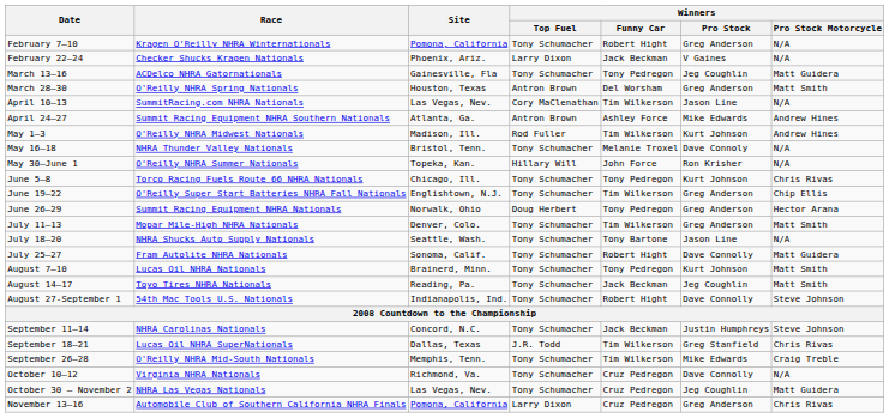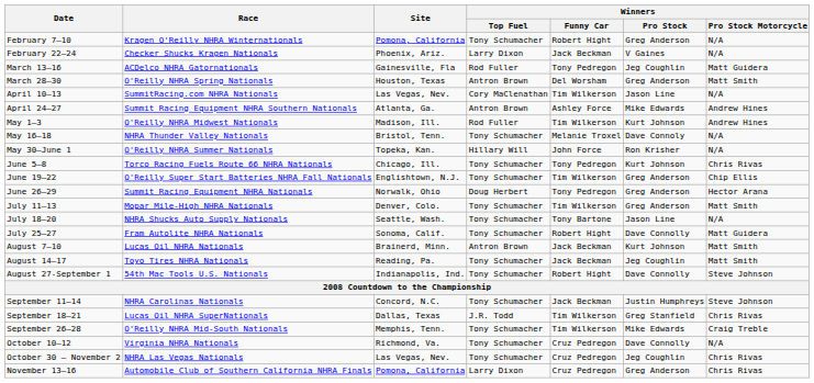 <table class="wikitable" style="font-size:90%;">
 <tr>
 <th rowspan="2">Date</th>
 <th rowspan="2">Race</th>
 <th rowspan="2">Site</th>
 <th colspan="4">Winners</th>
 </tr>
 <tr>
 <th>Top Fuel</th>
 <th>Funny Car</th>
 <th>Pro Stock</th>
 <th>Pro Stock Motorcycle</th>
 </tr>
 <tr>
 <td>February 7–10</td>
 <td><a href='#'>Kragen O'Reilly NHRA Winternationals</a></td>
 <td><a href='#'>Pomona, California</a></td>
 <td>Tony Schumacher</td>
 <td>Robert Hight</td>
 <td>Greg Anderson</td>
 <td>N/A</td>
 </tr>
 <tr>
 <td>February 22–24</td>
 <td><a href='#'>Checker Shucks Kragen Nationals</a></td>
 <td>Phoenix, Ariz.</td>
 <td>Larry Dixon</td>
 <td>Jack Beckman</td>
 <td>V Gaines</td>
 <td>N/A</td>
 </tr>
 <tr>
 <td>March 13–16</td>
 <td><a href='#'>ACDelco NHRA Gatornationals</a></td>
 <td>Gainesville, Fla</td>
-<td>Tony Schumacher</td>
+<td>Rod Fuller</td>
 <td>Tony Pedregon</td>
 <td>Jeg Coughlin</td>
 <td>Matt Guidera</td>
 </tr>
 <tr>
 <td>March 28–30</td>
 <td><a href='#'>O'Reilly NHRA Spring Nationals</a></td>
 <td>Houston, Texas</td>
 <td>Antron Brown</td>
 <td>Del Worsham</td>
 <td>Greg Anderson</td>
 <td>Matt Smith</td>
 </tr>
 <tr>
 <td>April 10–13</td>
 <td><a href='#'>SummitRacing.com NHRA Nationals</a></td>
 <td>Las Vegas, Nev.</td>
 <td>Cory MaClenathan</td>
 <td>Tim Wilkerson</td>
 <td>Jason Line</td>
 <td>N/A</td>
 </tr>
 <tr>
 <td>April 24–27</td>
 <td><a href='#'>Summit Racing Equipment NHRA Southern Nationals</a></td>
 <td>Atlanta, Ga.</td>
 <td>Antron Brown</td>
 <td>Ashley Force</td>
 <td>Mike Edwards</td>
 <td>Andrew Hines</td>
 </tr>
 <tr>
 <td>May 1–3</td>
 <td><a href='#'>O'Reilly NHRA Midwest Nationals</a></td>
 <td>Madison, Ill.</td>
 <td>Rod Fuller</td>
 <td>Tim Wilkerson</td>
 <td>Kurt Johnson</td>
 <td>Andrew Hines</td>
 </tr>
 <tr>
 <td>May 16–18</td>
 <td><a href='#'>NHRA Thunder Valley Nationals</a></td>
 <td>Bristol, Tenn.</td>
 <td>Tony Schumacher</td>
 <td>Melanie Troxel</td>
 <td>Dave Connoly</td>
 <td>N/A</td>
 </tr>
 <tr>
 <td>May 30–June 1</td>
 <td><a href='#'>O'Reilly NHRA Summer Nationals</a></td>
 <td>Topeka, Kan.</td>
 <td>Hillary Will</td>
 <td>John Force</td>
 <td>Ron Krisher</td>
 <td>N/A</td>
 </tr>
 <tr>
 <td>June 5–8</td>
 <td><a href='#'>Torco Racing Fuels Route 66 NHRA Nationals</a></td>
 <td>Chicago, Ill.</td>
 <td>Tony Schumacher</td>
 <td>Tony Pedregon</td>
 <td>Kurt Johnson</td>
 <td>Chris Rivas</td>
 </tr>
 <tr>
 <td>June 19–22</td>
 <td><a href='#'>O'Reilly Super Start Batteries NHRA Fall Nationals</a></td>
 <td>Englishtown, N.J.</td>
 <td>Tony Schumacher</td>
 <td>Tim Wilkerson</td>
 <td>Greg Anderson</td>
 <td>Chip Ellis</td>
 </tr>
 <tr>
 <td>June 26–29</td>
 <td><a href='#'>Summit Racing Equipment NHRA Nationals</a></td>
 <td>Norwalk, Ohio</td>
 <td>Doug Herbert</td>
 <td>Tony Pedregon</td>
 <td>Greg Anderson</td>
 <td>Hector Arana</td>
 </tr>
 <tr>
 <td>July 11–13</td>
 <td><a href='#'>Mopar Mile-High NHRA Nationals</a></td>
 <td>Denver, Colo.</td>
 <td>Tony Schumacher</td>
 <td>Tim Wilkerson</td>
 <td>Greg Anderson</td>
 <td>Matt Smith</td>
 </tr>
 <tr>
 <td>July 18–20</td>
 <td><a href='#'>NHRA Shucks Auto Supply Nationals</a></td>
 <td>Seattle, Wash.</td>
 <td>Tony Schumacher</td>
 <td>Tony Bartone</td>
 <td>Jason Line</td>
 <td>N/A</td>
 </tr>
 <tr>
 <td>July 25–27</td>
 <td><a href='#'>Fram Autolite NHRA Nationals</a></td>
 <td>Sonoma, Calif.</td>
 <td>Tony Schumacher</td>
 <td>Robert Hight</td>
 <td>Dave Connolly</td>
 <td>Matt Guidera</td>
 </tr>
 <tr>
 <td>August 7–10</td>
 <td><a href='#'>Lucas Oil NHRA Nationals</a></td>
 <td>Brainerd, Minn.</td>
-<td>Tony Schumacher</td>
-<td>Tony Pedregon</td>
+<td>Antron Brown</td>
+<td>Jack Beckman</td>
 <td>Kurt Johnson</td>
 <td>Matt Smith</td>
 </tr>
 <tr>
 <td>August 14–17</td>
 <td><a href='#'>Toyo Tires NHRA Nationals</a></td>
 <td>Reading, Pa.</td>
 <td>Tony Schumacher</td>
 <td>Jack Beckman</td>
 <td>Jeg Coughlin</td>
 <td>Matt Smith</td>
 </tr>
 <tr>
 <td>August 27-September 1</td>
 <td><a href='#'>54th Mac Tools U.S. Nationals</a></td>
 <td>Indianapolis, Ind.</td>
 <td>Tony Schumacher</td>
 <td>Robert Hight</td>
 <td>Dave Connolly</td>
 <td>Steve Johnson</td>
 </tr>
 <tr>
 <th colspan="8">2008 Countdown to the Championship</th>
 </tr>
 <tr>
 <td>September 11–14</td>
 <td><a href='#'>NHRA Carolinas Nationals</a></td>
 <td>Concord, N.C.</td>
 <td>Tony Schumacher</td>
 <td>Jack Beckman</td>
 <td>Justin Humphreys</td>
 <td>Steve Johnson</td>
 </tr>
 <tr>
 <td>September 18–21</td>
 <td><a href='#'>Lucas Oil NHRA SuperNationals</a></td>
 <td>Dallas, Texas</td>
 <td>J.R. Todd</td>
 <td>Tim Wilkerson</td>
 <td>Greg Stanfield</td>
 <td>Chris Rivas</td>
 </tr>
 <tr>
 <td>September 26–28</td>
 <td><a href='#'>O'Reilly NHRA Mid-South Nationals</a></td>
 <td>Memphis, Tenn.</td>
 <td>Tony Schumacher</td>
 <td>Tim Wilkerson</td>
 <td>Mike Edwards</td>
 <td>Craig Treble</td>
 </tr>
 <tr>
 <td>October 10–12</td>
 <td><a href='#'>Virginia NHRA Nationals</a></td>
 <td>Richmond, Va.</td>
 <td>Tony Schumacher</td>
 <td>Cruz Pedregon</td>
 <td>Dave Connolly</td>
 <td>N/A</td>
 </tr>
 <tr>
 <td>October 30 – November 2</td>
 <td><a href='#'>NHRA Las Vegas Nationals</a></td>
 <td>Las Vegas, Nev.</td>
 <td>Tony Schumacher</td>
 <td>Cruz Pedregon</td>
 <td>Jeg Coughlin</td>
-<td>Matt Guidera</td>
+<td>Chris Rivas</td>
 </tr>
 <tr>
 <td>November 13–16</td>
 <td><a href='#'>Automobile Club of Southern California NHRA Finals</a></td>
 <td><a href='#'>Pomona, California</a></td>
 <td>Larry Dixon</td>
 <td>Cruz Pedregon</td>
 <td>Greg Anderson</td>
 <td>Chris Rivas</td>
 </tr>
 </table>
